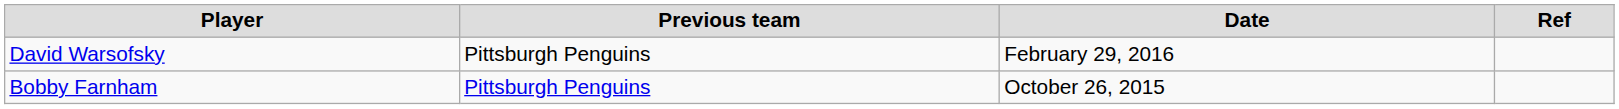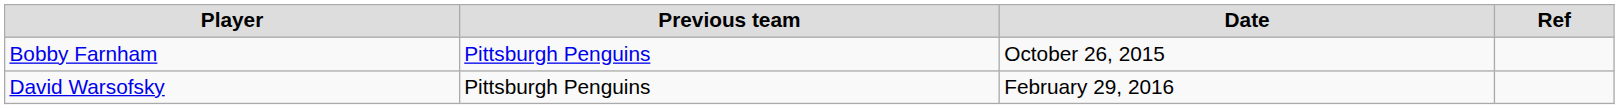 <table class="wikitable" width=98%>
 <tr align="center" bgcolor="#dddddd">
 <td><strong>Player</strong></td>
 <td><strong>Previous team</strong></td>
 <td><strong>Date</strong></td>
 <td><strong>Ref</strong></td>
 </tr>
 <tr>
+<td><a href='#'>Bobby Farnham</a></td>
+<td><a href='#'>Pittsburgh Penguins</a></td>
+<td>October 26, 2015</td>
+<td></td>
+</tr>
+<tr>
 <td><a href='#'>David Warsofsky</a></td>
 <td>Pittsburgh Penguins</td>
 <td>February 29, 2016</td>
 <td></td>
 </tr>
-<tr>
-<td><a href='#'>Bobby Farnham</a></td>
-<td><a href='#'>Pittsburgh Penguins</a></td>
-<td>October 26, 2015</td>
-<td></td>
-</tr>
 </table>
